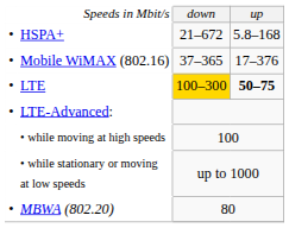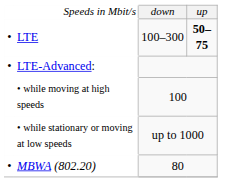 <table class=wikitable style="float:left; width:auto; max-width:281px; margin-top:5px; margin-right:0px; line-height:1.3em">
 <tr style="font-style:italic; padding-top:1px; padding-bottom:1px; line-height:0.8em; font-size:90%;">
 <td colspan=2 style="font-weight:normal; border:solid 1px white; border-right:inherit; background-color:white;" align=right>Speeds in Mbit/s</td>
 <th style="font-weight:normal;">down</th>
 <th style="font-weight:normal;">up</th>
 </tr>
 <tr>
 <td style="border:solid 1px white; background-color:white;">•</td>
-<td style="border:solid 1px white; border-right:inherit; background-color:white;"><a href='#'>HSPA+</a></td>
-<td align=center>21–672</td>
-<td align=center nowrap>5.8–168</td>
-</tr>
-<tr valign=top>
-<td style="border:solid 1px white; background-color:white;">•</td>
-<td nowrap style="border:solid 1px white; border-right:inherit; background-color:white;"><a href='#'>Mobile WiMAX</a> (802.16)</td>
-<td align=center>37–365</td>
-<td align=center>17–376</td>
-</tr>
-<tr>
-<td style="border:solid 1px white; background-color:white;">•</td>
 <td style="border:solid 1px white; border-right:inherit; background-color:white;"><a href='#'>LTE</a></td>
-<td align=center nowrap style="background: gold;">100–300</td>
+<td align=center nowrap>100–300</td>
 <td align=center><strong>50–75</strong></td>
 </tr>
 <tr valign=top>
 <td style="border:solid 1px white; background-color:white;">•</td>
 <td style="border:solid 1px white; background-color:white; border-right:inherit;"><a href='#'>LTE-Advanced</a>:</td>
 <td align=center nowrap colspan=2> </td>
 </tr>
 <tr>
 <td style="border:solid 1px white; background-color:white;"> </td>
 <td style="border:solid 1px white; border-right:inherit; background-color:white;"><small>• while moving at high speeds</small></td>
 <td align=center colspan=2>100</td>
 </tr>
 <tr>
 <td style="border:solid 1px white; background-color:white;"> </td>
 <td style="border:solid 1px white; border-right:inherit; background-color:white;"><small>• while stationary or moving at low speeds</small></td>
 <td align=center colspan=2>up to 1000</td>
 </tr>
 <tr>
 <td style="border:solid 1px white; background-color:white;">•</td>
 <td style="border:solid 1px white; border-right:inherit; background-color:white;"><em><a href='#'>MBWA</a> (802.20)</em></td>
 <td align=center colspan=2>80</td>
 </tr>
 <tr>
 </tr>
 </table>
